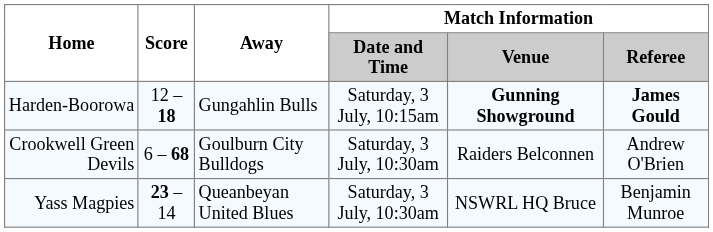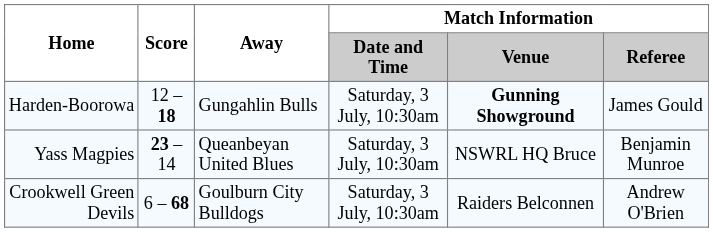 <table border="1" cellpadding="3" cellspacing="0" width="100%" style="border-collapse:collapse;  text-align:center;">
 <tr>
 <th rowspan="2" width="19%">Home</th>
 <th rowspan="2" width="8%">Score</th>
 <th rowspan="2" width="19%">Away</th>
 <th colspan="3">Match Information</th>
 </tr>
 <tr bgcolor="#CCCCCC">
 <th width="17%">Date and Time</th>
 <th width="22%">Venue</th>
 <th width="50%">Referee</th>
 </tr>
 <tr style="text-align:center; background:#f5faff;">
 <td align="right">Harden-Boorowa </td>
 <td>12 – <strong>18</strong></td>
 <td align="left"> Gungahlin Bulls</td>
-<td>Saturday, 3 July, 10:15am</td>
+<td>Saturday, 3 July, 10:30am</td>
 <td><strong>Gunning Showground</strong></td>
-<td><strong>James Gould</strong></td>
+<td>James Gould</td>
+</tr>
+<tr style="text-align:center; background:#f5faff;">
+<td align="right">Yass Magpies </td>
+<td><strong>23</strong> – 14</td>
+<td align="left"> Queanbeyan United Blues</td>
+<td>Saturday, 3 July, 10:30am</td>
+<td>NSWRL HQ Bruce</td>
+<td>Benjamin Munroe</td>
 </tr>
 <tr style="text-align:center; background:#f5faff;">
 <td align="right">Crookwell Green Devils </td>
 <td>6 – <strong>68</strong></td>
 <td align="left"> Goulburn City Bulldogs</td>
 <td>Saturday, 3 July, 10:30am</td>
 <td>Raiders Belconnen</td>
 <td>Andrew O'Brien</td>
 </tr>
-<tr style="text-align:center; background:#f5faff;">
-<td align="right">Yass Magpies </td>
-<td><strong>23</strong> – 14</td>
-<td align="left"> Queanbeyan United Blues</td>
-<td>Saturday, 3 July, 10:30am</td>
-<td>NSWRL HQ Bruce</td>
-<td>Benjamin Munroe</td>
-</tr>
 </table>
